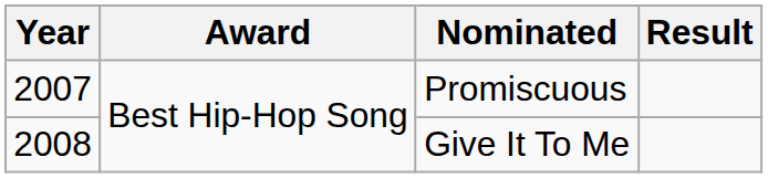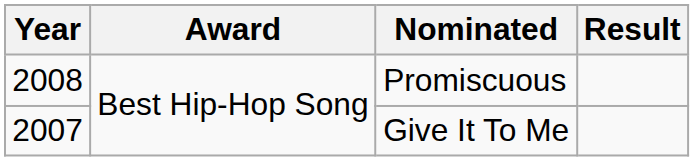 <table class="wikitable">
 <tr>
 <th>Year</th>
 <th>Award</th>
 <th>Nominated</th>
 <th>Result</th>
 </tr>
 <tr>
-<td>2007</td>
+<td>2008</td>
 <td rowspan="2">Best Hip-Hop Song</td>
 <td>Promiscuous</td>
 <td></td>
 </tr>
 <tr>
-<td>2008</td>
+<td>2007</td>
 <td>Give It To Me</td>
 <td></td>
 </tr>
 </table>
